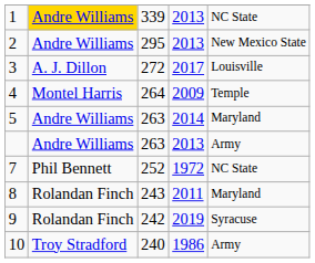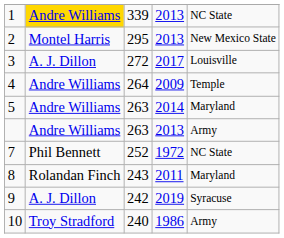 <table class="wikitable">
 <tr>
 </tr>
 <tr>
 <td>1</td>
 <td style="background: gold;"><a href='#'>Andre Williams</a></td>
 <td>339</td>
 <td><a href='#'>2013</a></td>
 <td style="font-size:80%;">NC State</td>
 </tr>
 <tr>
 <td>2</td>
-<td><a href='#'>Andre Williams</a></td>
+<td><a href='#'>Montel Harris</a></td>
 <td>295</td>
 <td><a href='#'>2013</a></td>
 <td style="font-size:80%;">New Mexico State</td>
 </tr>
 <tr>
 <td>3</td>
 <td><a href='#'>A. J. Dillon</a></td>
 <td>272</td>
 <td><a href='#'>2017</a></td>
 <td style="font-size:80%;">Louisville</td>
 </tr>
 <tr>
 <td>4</td>
-<td><a href='#'>Montel Harris</a></td>
+<td><a href='#'>Andre Williams</a></td>
 <td>264</td>
 <td><a href='#'>2009</a></td>
 <td style="font-size:80%;">Temple</td>
 </tr>
 <tr>
 <td>5</td>
 <td><a href='#'>Andre Williams</a></td>
 <td>263</td>
 <td><a href='#'>2014</a></td>
 <td style="font-size:80%;">Maryland</td>
 </tr>
 <tr>
 <td></td>
 <td><a href='#'>Andre Williams</a></td>
 <td>263</td>
 <td><a href='#'>2013</a></td>
 <td style="font-size:80%;">Army</td>
 </tr>
 <tr>
 <td>7</td>
 <td>Phil Bennett</td>
 <td>252</td>
 <td><a href='#'>1972</a></td>
 <td style="font-size:80%;">NC State</td>
 </tr>
 <tr>
 <td>8</td>
 <td>Rolandan Finch</td>
 <td>243</td>
 <td><a href='#'>2011</a></td>
 <td style="font-size:80%;">Maryland</td>
 </tr>
 <tr>
 <td>9</td>
-<td>Rolandan Finch</td>
+<td><a href='#'>A. J. Dillon</a></td>
 <td>242</td>
 <td><a href='#'>2019</a></td>
 <td style="font-size:80%;">Syracuse</td>
 </tr>
 <tr>
 <td>10</td>
 <td><a href='#'>Troy Stradford</a></td>
 <td>240</td>
 <td><a href='#'>1986</a></td>
 <td style="font-size:80%;">Army</td>
 </tr>
 </table>
